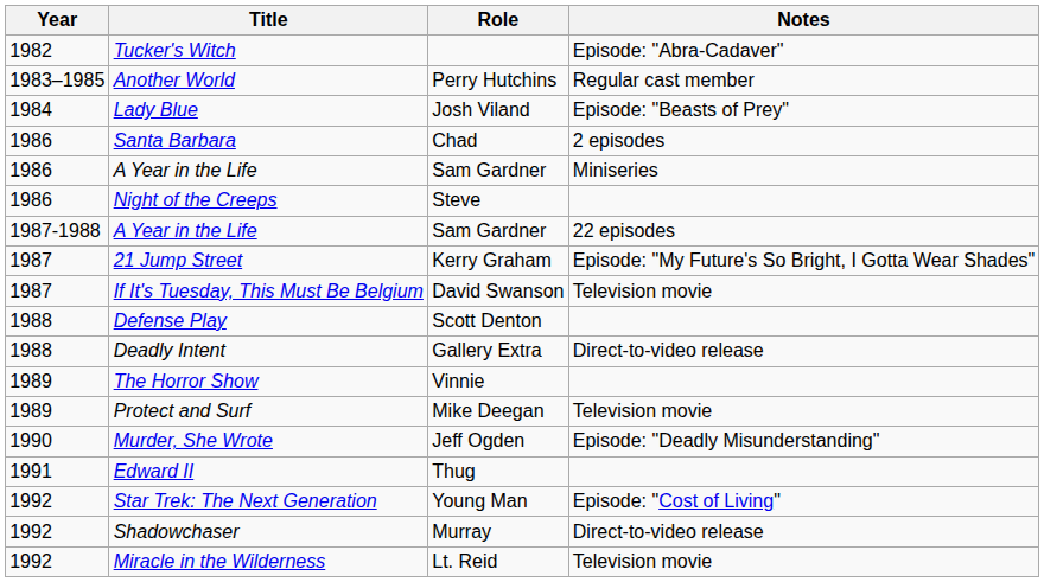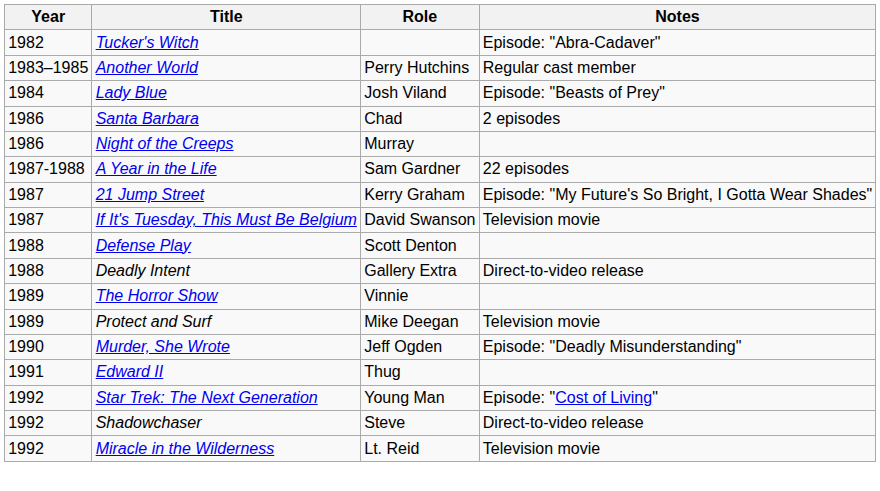 <table class="wikitable sortable">
 <tr>
 <th>Year</th>
 <th>Title</th>
 <th>Role</th>
 <th class="unsortable">Notes</th>
 </tr>
 <tr>
 <td>1982</td>
 <td><em><a href='#'>Tucker's Witch</a></em></td>
 <td></td>
 <td>Episode: "Abra-Cadaver"</td>
 </tr>
 <tr>
 <td>1983–1985</td>
 <td><em><a href='#'>Another World</a></em></td>
 <td>Perry Hutchins</td>
 <td>Regular cast member</td>
 </tr>
 <tr>
 <td>1984</td>
 <td><em><a href='#'>Lady Blue</a></em></td>
 <td>Josh Viland</td>
 <td>Episode: "Beasts of Prey"</td>
 </tr>
 <tr>
 <td>1986</td>
 <td><em><a href='#'>Santa Barbara</a></em></td>
 <td>Chad</td>
 <td>2 episodes</td>
 </tr>
 <tr>
 <td>1986</td>
-<td><em>A Year in the Life</em></td>
-<td>Sam Gardner</td>
-<td>Miniseries</td>
-</tr>
-<tr>
-<td>1986</td>
 <td><em><a href='#'>Night of the Creeps</a></em></td>
-<td>Steve</td>
+<td>Murray</td>
 <td></td>
 </tr>
 <tr>
 <td>1987-1988</td>
 <td><em><a href='#'>A Year in the Life</a></em></td>
 <td>Sam Gardner</td>
 <td>22 episodes</td>
 </tr>
 <tr>
 <td>1987</td>
 <td><em><a href='#'>21 Jump Street</a></em></td>
 <td>Kerry Graham</td>
 <td>Episode: "My Future's So Bright, I Gotta Wear Shades"</td>
 </tr>
 <tr>
 <td>1987</td>
 <td><em><a href='#'>If It's Tuesday, This Must Be Belgium</a></em></td>
 <td>David Swanson</td>
 <td>Television movie</td>
 </tr>
 <tr>
 <td>1988</td>
 <td><em><a href='#'>Defense Play</a></em></td>
 <td>Scott Denton</td>
 <td></td>
 </tr>
 <tr>
 <td>1988</td>
 <td><em>Deadly Intent</em></td>
 <td>Gallery Extra</td>
 <td>Direct-to-video release</td>
 </tr>
 <tr>
 <td>1989</td>
 <td><em><a href='#'>The Horror Show</a></em></td>
 <td>Vinnie</td>
 <td></td>
 </tr>
 <tr>
 <td>1989</td>
 <td><em>Protect and Surf</em></td>
 <td>Mike Deegan</td>
 <td>Television movie</td>
 </tr>
 <tr>
 <td>1990</td>
 <td><em><a href='#'>Murder, She Wrote</a></em></td>
 <td>Jeff Ogden</td>
 <td>Episode: "Deadly Misunderstanding"</td>
 </tr>
 <tr>
 <td>1991</td>
 <td><em><a href='#'>Edward II</a></em></td>
 <td>Thug</td>
 <td></td>
 </tr>
 <tr>
 <td>1992</td>
 <td><em><a href='#'>Star Trek: The Next Generation</a></em></td>
 <td>Young Man</td>
 <td>Episode: "<a href='#'>Cost of Living</a>"</td>
 </tr>
 <tr>
 <td>1992</td>
 <td><em>Shadowchaser</em></td>
-<td>Murray</td>
+<td>Steve</td>
 <td>Direct-to-video release</td>
 </tr>
 <tr>
 <td>1992</td>
 <td><em><a href='#'>Miracle in the Wilderness</a></em></td>
 <td>Lt. Reid</td>
 <td>Television movie</td>
 </tr>
 </table>
